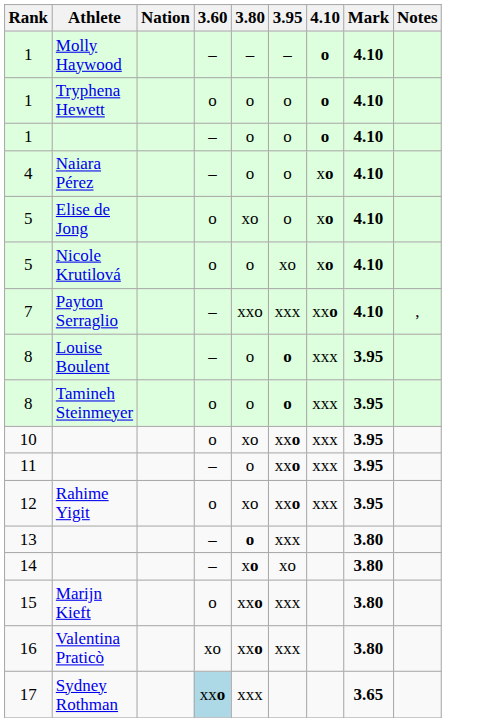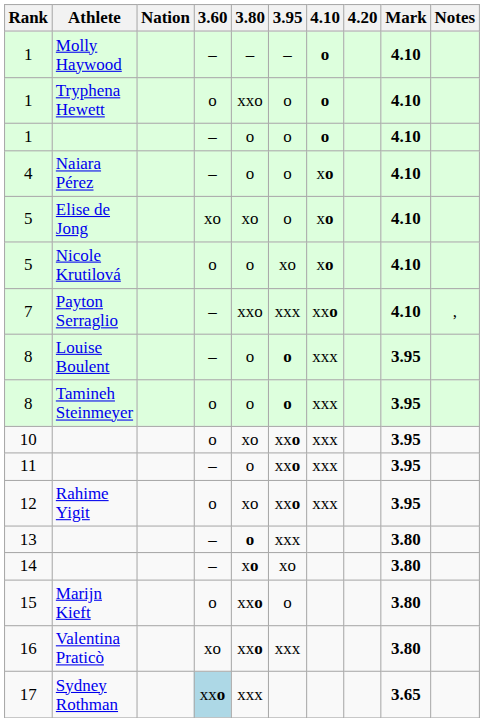 <table class="wikitable sortable" style="text-align:center;width: 65%;">
 <tr>
 <th scope="col">Rank</th>
 <th scope="col">Athlete</th>
 <th scope="col">Nation</th>
 <th scope="col">3.60</th>
 <th scope="col">3.80</th>
 <th scope="col">3.95</th>
 <th scope="col">4.10</th>
+<th scope="col">4.20</th>
 <th scope="col">Mark</th>
 <th scope="col">Notes</th>
 </tr>
 <tr bgcolor=ddffdd>
 <td>1</td>
 <td align=left><a href='#'>Molly Haywood</a></td>
 <td align=left></td>
 <td>–</td>
 <td>–</td>
 <td>–</td>
 <td><strong>o</strong></td>
+<td></td>
 <td><strong>4.10</strong></td>
 <td></td>
 </tr>
 <tr bgcolor=ddffdd>
 <td>1</td>
 <td align=left><a href='#'>Tryphena Hewett</a></td>
 <td align=left></td>
 <td>o</td>
-<td>o</td>
+<td>xxo</td>
 <td>o</td>
 <td><strong>o</strong></td>
+<td></td>
 <td><strong>4.10</strong></td>
 <td></td>
 </tr>
 <tr bgcolor=ddffdd>
 <td>1</td>
 <td align=left></td>
 <td align=left></td>
 <td>–</td>
 <td>o</td>
 <td>o</td>
 <td><strong>o</strong></td>
+<td></td>
 <td><strong>4.10</strong></td>
 <td></td>
 </tr>
 <tr bgcolor=ddffdd>
 <td>4</td>
 <td align=left><a href='#'>Naiara Pérez</a></td>
 <td align=left></td>
 <td>–</td>
 <td>o</td>
 <td>o</td>
 <td>x<strong>o</strong></td>
+<td></td>
 <td><strong>4.10</strong></td>
 <td></td>
 </tr>
 <tr bgcolor=ddffdd>
 <td>5</td>
 <td align=left><a href='#'>Elise de Jong</a></td>
 <td align=left></td>
-<td>o</td>
+<td>xo</td>
 <td>xo</td>
 <td>o</td>
 <td>x<strong>o</strong></td>
+<td></td>
 <td><strong>4.10</strong></td>
 <td></td>
 </tr>
 <tr bgcolor=ddffdd>
 <td>5</td>
 <td align=left><a href='#'>Nicole Krutilová</a></td>
 <td align=left></td>
 <td>o</td>
 <td>o</td>
 <td>xo</td>
 <td>x<strong>o</strong></td>
+<td></td>
 <td><strong>4.10</strong></td>
 <td></td>
 </tr>
 <tr bgcolor=ddffdd>
 <td>7</td>
 <td align=left><a href='#'>Payton Serraglio</a></td>
 <td align=left></td>
 <td>–</td>
 <td>xxo</td>
 <td>xxx</td>
 <td>xx<strong>o</strong></td>
+<td></td>
 <td><strong>4.10</strong></td>
 <td>, </td>
 </tr>
 <tr bgcolor=ddffdd>
 <td>8</td>
 <td align=left><a href='#'>Louise Boulent</a></td>
 <td align=left></td>
 <td>–</td>
 <td>o</td>
 <td><strong>o</strong></td>
 <td>xxx</td>
+<td></td>
 <td><strong>3.95</strong></td>
 <td></td>
 </tr>
 <tr bgcolor=ddffdd>
 <td>8</td>
 <td align=left><a href='#'>Tamineh Steinmeyer</a></td>
 <td align=left></td>
 <td>o</td>
 <td>o</td>
 <td><strong>o</strong></td>
 <td>xxx</td>
+<td></td>
 <td><strong>3.95</strong></td>
 <td></td>
 </tr>
 <tr>
 <td>10</td>
 <td align=left></td>
 <td align=left></td>
 <td>o</td>
 <td>xo</td>
 <td>xx<strong>o</strong></td>
 <td>xxx</td>
+<td></td>
 <td><strong>3.95</strong></td>
 <td></td>
 </tr>
 <tr>
 <td>11</td>
 <td align=left></td>
 <td align=left></td>
 <td>–</td>
 <td>o</td>
 <td>xx<strong>o</strong></td>
 <td>xxx</td>
+<td></td>
 <td><strong>3.95</strong></td>
 <td></td>
 </tr>
 <tr>
 <td>12</td>
 <td align=left><a href='#'>Rahime Yigit</a></td>
 <td align=left></td>
 <td>o</td>
 <td>xo</td>
 <td>xx<strong>o</strong></td>
 <td>xxx</td>
+<td></td>
 <td><strong>3.95</strong></td>
 <td></td>
 </tr>
 <tr>
 <td>13</td>
 <td align=left></td>
 <td align=left></td>
 <td>–</td>
 <td><strong>o</strong></td>
 <td>xxx</td>
+<td></td>
 <td></td>
 <td><strong>3.80</strong></td>
 <td></td>
 </tr>
 <tr>
 <td>14</td>
 <td align=left></td>
 <td align=left></td>
 <td>–</td>
 <td>x<strong>o</strong></td>
 <td>xo</td>
 <td></td>
+<td></td>
 <td><strong>3.80</strong></td>
 <td></td>
 </tr>
 <tr>
 <td>15</td>
 <td align=left><a href='#'>Marijn Kieft</a></td>
 <td align=left></td>
 <td>o</td>
 <td>xx<strong>o</strong></td>
-<td>xxx</td>
+<td>o</td>
+<td></td>
 <td></td>
 <td><strong>3.80</strong></td>
 <td></td>
 </tr>
 <tr>
 <td>16</td>
 <td align=left><a href='#'>Valentina Praticò</a></td>
 <td align=left></td>
 <td>xo</td>
 <td>xx<strong>o</strong></td>
 <td>xxx</td>
 <td></td>
+<td></td>
 <td><strong>3.80</strong></td>
 <td></td>
 </tr>
 <tr>
 <td>17</td>
 <td align=left><a href='#'>Sydney Rothman</a></td>
 <td align=left></td>
 <td style="background: lightblue;">xx<strong>o</strong></td>
 <td>xxx</td>
 <td></td>
 <td></td>
+<td></td>
 <td><strong>3.65</strong></td>
 <td></td>
 </tr>
 </table>
